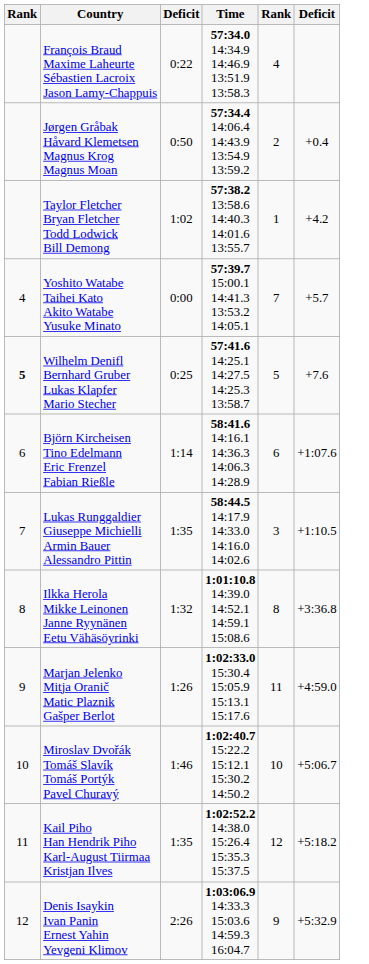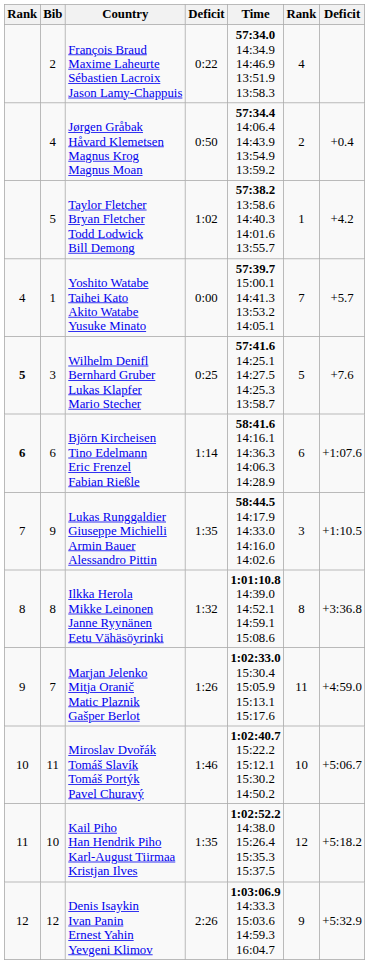 <table class="wikitable sortable" style="text-align:center">
 <tr>
 <th>Rank</th>
+<th>Bib</th>
 <th>Country</th>
 <th>Deficit</th>
 <th>Time</th>
 <th>Rank</th>
 <th>Deficit</th>
 </tr>
 <tr>
 <td></td>
+<td>2</td>
 <td align=left><br><a href='#'>François Braud</a><br><a href='#'>Maxime Laheurte</a><br><a href='#'>Sébastien Lacroix</a><br><a href='#'>Jason Lamy-Chappuis</a></td>
 <td>0:22</td>
 <td><strong>57:34.0</strong><br>14:34.9<br>14:46.9<br>13:51.9<br>13:58.3</td>
 <td>4</td>
 <td></td>
 </tr>
 <tr>
 <td></td>
+<td>4</td>
 <td align=left><br><a href='#'>Jørgen Gråbak</a><br><a href='#'>Håvard Klemetsen</a><br><a href='#'>Magnus Krog</a><br><a href='#'>Magnus Moan</a></td>
 <td>0:50</td>
 <td><strong>57:34.4</strong><br>14:06.4<br>14:43.9<br>13:54.9<br>13:59.2</td>
 <td>2</td>
 <td>+0.4</td>
 </tr>
 <tr>
 <td></td>
+<td>5</td>
 <td align=left><br><a href='#'>Taylor Fletcher</a><br><a href='#'>Bryan Fletcher</a> <br><a href='#'>Todd Lodwick</a><br><a href='#'>Bill Demong</a></td>
 <td>1:02</td>
 <td><strong>57:38.2</strong><br>13:58.6<br>14:40.3<br>14:01.6<br>13:55.7</td>
 <td>1</td>
 <td>+4.2</td>
 </tr>
 <tr>
 <td>4</td>
+<td>1</td>
 <td align=left><br><a href='#'>Yoshito Watabe</a><br><a href='#'>Taihei Kato</a><br><a href='#'>Akito Watabe</a><br><a href='#'>Yusuke Minato</a></td>
 <td>0:00</td>
 <td><strong>57:39.7</strong><br>15:00.1<br>14:41.3<br>13:53.2<br>14:05.1</td>
 <td>7</td>
 <td>+5.7</td>
 </tr>
 <tr>
 <td><strong>5</strong></td>
+<td>3</td>
 <td align=left><br><a href='#'>Wilhelm Denifl</a><br><a href='#'>Bernhard Gruber</a><br><a href='#'>Lukas Klapfer</a><br><a href='#'>Mario Stecher</a></td>
 <td>0:25</td>
 <td><strong>57:41.6</strong><br>14:25.1<br>14:27.5<br>14:25.3<br>13:58.7</td>
 <td>5</td>
 <td>+7.6</td>
 </tr>
 <tr>
+<td><strong>6</strong></td>
 <td>6</td>
 <td align=left><br><a href='#'>Björn Kircheisen</a><br><a href='#'>Tino Edelmann</a><br><a href='#'>Eric Frenzel</a> <br><a href='#'>Fabian Rießle</a></td>
 <td>1:14</td>
 <td><strong>58:41.6</strong><br>14:16.1<br>14:36.3<br>14:06.3<br>14:28.9</td>
 <td>6</td>
 <td>+1:07.6</td>
 </tr>
 <tr>
 <td>7</td>
+<td>9</td>
 <td align=left><br><a href='#'>Lukas Runggaldier</a><br><a href='#'>Giuseppe Michielli</a><br><a href='#'>Armin Bauer</a><br><a href='#'>Alessandro Pittin</a></td>
 <td>1:35</td>
 <td><strong>58:44.5</strong><br>14:17.9<br>14:33.0<br>14:16.0<br>14:02.6</td>
 <td>3</td>
 <td>+1:10.5</td>
 </tr>
 <tr>
+<td>8</td>
 <td>8</td>
 <td align=left><br><a href='#'>Ilkka Herola</a><br><a href='#'>Mikke Leinonen</a> <br><a href='#'>Janne Ryynänen</a><br><a href='#'>Eetu Vähäsöyrinki</a></td>
 <td>1:32</td>
 <td><strong>1:01:10.8</strong><br>14:39.0<br>14:52.1<br>14:59.1<br>15:08.6</td>
 <td>8</td>
 <td>+3:36.8</td>
 </tr>
 <tr>
 <td>9</td>
+<td>7</td>
 <td align=left><br><a href='#'>Marjan Jelenko</a><br><a href='#'>Mitja Oranič</a><br><a href='#'>Matic Plaznik</a><br><a href='#'>Gašper Berlot</a></td>
 <td>1:26</td>
 <td><strong>1:02:33.0</strong><br>15:30.4<br>15:05.9<br>15:13.1<br>15:17.6</td>
 <td>11</td>
 <td>+4:59.0</td>
 </tr>
 <tr>
 <td>10</td>
+<td>11</td>
 <td align=left><br><a href='#'>Miroslav Dvořák</a><br><a href='#'>Tomáš Slavík</a><br><a href='#'>Tomáš Portýk</a><br><a href='#'>Pavel Churavý</a></td>
 <td>1:46</td>
 <td><strong>1:02:40.7</strong><br>15:22.2<br>15:12.1<br>15:30.2<br>14:50.2</td>
 <td>10</td>
 <td>+5:06.7</td>
 </tr>
 <tr>
 <td>11</td>
+<td>10</td>
 <td align=left><br><a href='#'>Kail Piho</a><br><a href='#'>Han Hendrik Piho</a><br><a href='#'>Karl-August Tiirmaa</a><br><a href='#'>Kristjan Ilves</a></td>
 <td>1:35</td>
 <td><strong>1:02:52.2</strong><br>14:38.0<br>15:26.4<br>15:35.3<br>15:37.5</td>
 <td>12</td>
 <td>+5:18.2</td>
 </tr>
 <tr>
 <td>12</td>
+<td>12</td>
 <td align=left><br><a href='#'>Denis Isaykin</a><br><a href='#'>Ivan Panin</a><br><a href='#'>Ernest Yahin</a><br><a href='#'>Yevgeni Klimov</a></td>
 <td>2:26</td>
 <td><strong>1:03:06.9</strong><br>14:33.3<br>15:03.6<br>14:59.3<br>16:04.7</td>
 <td>9</td>
 <td>+5:32.9</td>
 </tr>
 </table>
